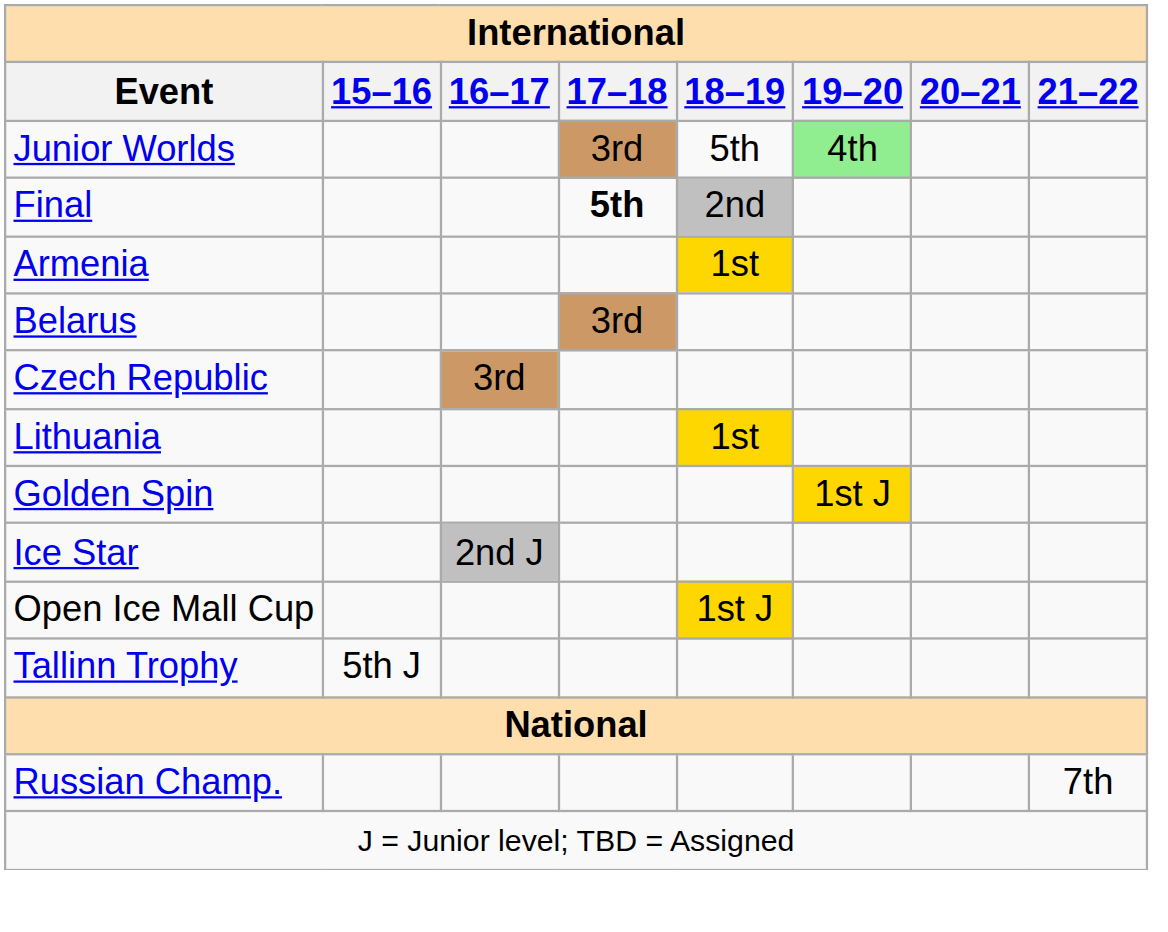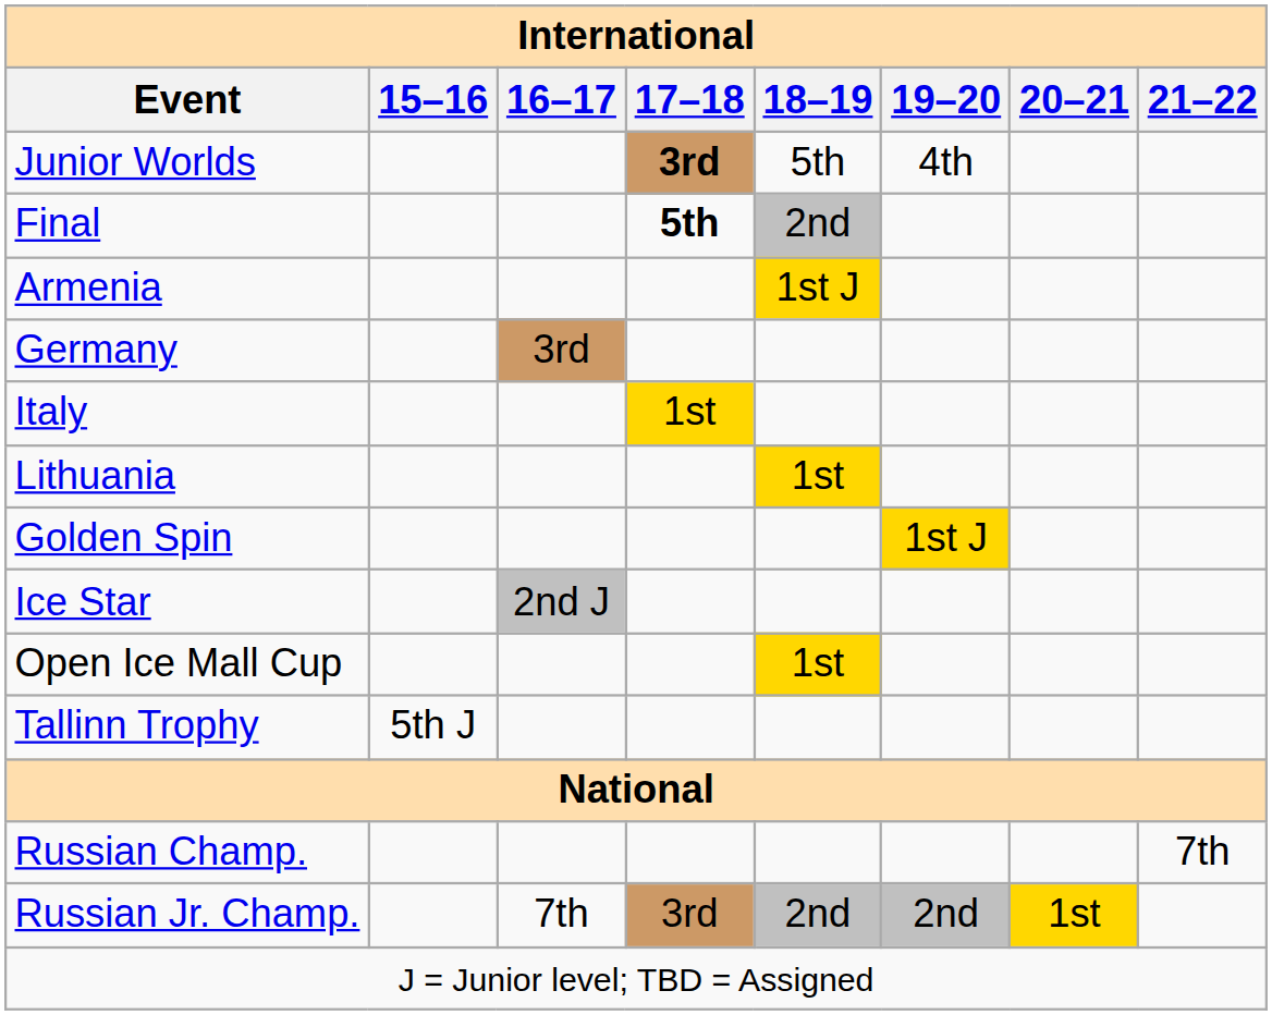 <table class="wikitable" style="text-align:center">
 <tr>
 <th colspan="8" style="background-color: #ffdead; " align="center">International</th>
 </tr>
 <tr>
 <th>Event</th>
 <th><a href='#'>15–16</a></th>
 <th><a href='#'>16–17</a></th>
 <th><a href='#'>17–18</a></th>
 <th><a href='#'>18–19</a></th>
 <th><a href='#'>19–20</a></th>
 <th><a href='#'>20–21</a></th>
 <th><a href='#'>21–22</a></th>
 </tr>
 <tr>
 <td align=left><a href='#'>Junior Worlds</a></td>
 <td></td>
 <td></td>
-<td bgcolor=cc9966>3rd</td>
+<td bgcolor=cc9966><strong>3rd</strong></td>
 <td>5th</td>
-<td style="background: lightgreen;">4th</td>
+<td>4th</td>
 <td></td>
 <td></td>
 </tr>
 <tr>
 <td align=left> <a href='#'>Final</a></td>
 <td></td>
 <td></td>
 <td><strong>5th</strong></td>
 <td bgcolor=silver>2nd</td>
 <td></td>
 <td></td>
 <td></td>
 </tr>
 <tr>
 <td align=left> <a href='#'>Armenia</a></td>
 <td></td>
 <td></td>
 <td></td>
-<td bgcolor=gold>1st</td>
+<td bgcolor=gold>1st J</td>
 <td></td>
 <td></td>
 <td></td>
 </tr>
 <tr>
-<td align=left> <a href='#'>Belarus</a></td>
-<td></td>
+<td align=left> <a href='#'>Germany</a></td>
 <td></td>
 <td bgcolor=cc9966>3rd</td>
 <td></td>
 <td></td>
 <td></td>
 <td></td>
+<td></td>
 </tr>
 <tr>
-<td align=left> <a href='#'>Czech Republic</a></td>
+<td align=left> <a href='#'>Italy</a></td>
 <td></td>
-<td bgcolor=cc9966>3rd</td>
 <td></td>
+<td bgcolor=gold>1st</td>
 <td></td>
 <td></td>
 <td></td>
 <td></td>
 </tr>
 <tr>
 <td align=left> <a href='#'>Lithuania</a></td>
 <td></td>
 <td></td>
 <td></td>
 <td bgcolor=gold>1st</td>
 <td></td>
 <td></td>
 <td></td>
 </tr>
 <tr>
 <td align=left><a href='#'>Golden Spin</a></td>
 <td></td>
 <td></td>
 <td></td>
 <td></td>
 <td bgcolor=gold>1st J</td>
 <td></td>
 <td></td>
 </tr>
 <tr>
 <td align=left><a href='#'>Ice Star</a></td>
 <td></td>
 <td bgcolor=silver>2nd J</td>
 <td></td>
 <td></td>
 <td></td>
 <td></td>
 <td></td>
 </tr>
 <tr>
 <td align=left>Open Ice Mall Cup</td>
 <td></td>
 <td></td>
 <td></td>
-<td bgcolor=gold>1st J</td>
+<td bgcolor=gold>1st</td>
 <td></td>
 <td></td>
 <td></td>
 </tr>
 <tr>
 <td align=left><a href='#'>Tallinn Trophy</a></td>
 <td>5th J</td>
 <td></td>
 <td></td>
 <td></td>
 <td></td>
 <td></td>
 <td></td>
 </tr>
 <tr>
 <th colspan="8" style="background-color: #ffdead; " align="center">National</th>
 </tr>
 <tr>
 <td align=left><a href='#'>Russian Champ.</a></td>
 <td></td>
 <td></td>
 <td></td>
 <td></td>
 <td></td>
 <td></td>
 <td>7th</td>
 </tr>
 <tr>
+<td align=left><a href='#'>Russian Jr. Champ.</a></td>
+<td></td>
+<td>7th</td>
+<td bgcolor=cc9966>3rd</td>
+<td bgcolor=silver>2nd</td>
+<td bgcolor=silver>2nd</td>
+<td bgcolor=gold>1st</td>
+<td></td>
+</tr>
+<tr>
 <td colspan="8" align="center"><small> J = Junior level; TBD = Assigned </small></td>
 </tr>
 </table>
